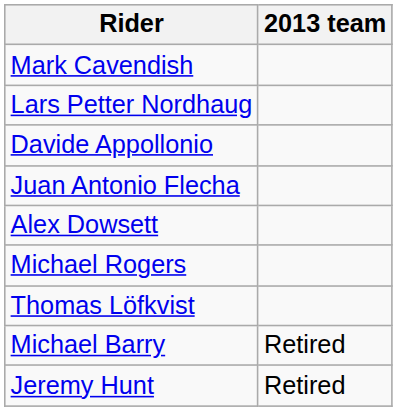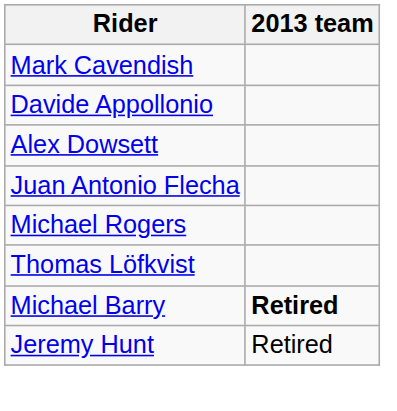 <table class="wikitable">
 <tr>
 <th>Rider</th>
 <th>2013 team</th>
 </tr>
 <tr>
 <td><a href='#'>Mark Cavendish</a></td>
 <td></td>
 </tr>
 <tr>
-<td><a href='#'>Lars Petter Nordhaug</a></td>
-<td></td>
-</tr>
-<tr>
 <td><a href='#'>Davide Appollonio</a></td>
 <td></td>
 </tr>
 <tr>
-<td><a href='#'>Juan Antonio Flecha</a></td>
+<td><a href='#'>Alex Dowsett</a></td>
 <td></td>
 </tr>
 <tr>
-<td><a href='#'>Alex Dowsett</a></td>
+<td><a href='#'>Juan Antonio Flecha</a></td>
 <td></td>
 </tr>
 <tr>
 <td><a href='#'>Michael Rogers</a></td>
 <td></td>
 </tr>
 <tr>
 <td><a href='#'>Thomas Löfkvist</a></td>
 <td></td>
 </tr>
 <tr>
 <td><a href='#'>Michael Barry</a></td>
-<td>Retired</td>
+<td><strong>Retired</strong></td>
 </tr>
 <tr>
 <td><a href='#'>Jeremy Hunt</a></td>
 <td>Retired</td>
 </tr>
 </table>
